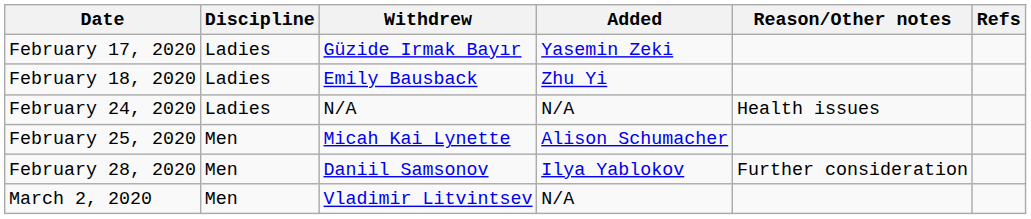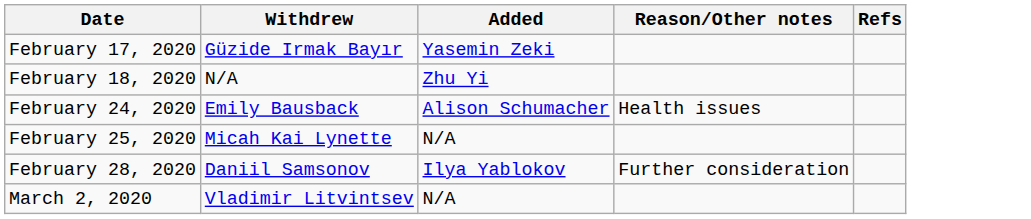 <table class="wikitable">
 <tr>
 <th>Date</th>
-<th>Discipline</th>
 <th>Withdrew</th>
 <th>Added</th>
 <th>Reason/Other notes</th>
 <th>Refs</th>
 </tr>
 <tr>
 <td>February 17, 2020</td>
-<td>Ladies</td>
 <td> <a href='#'>Güzide Irmak Bayır</a></td>
 <td> <a href='#'>Yasemin Zeki</a></td>
 <td></td>
 <td></td>
 </tr>
 <tr>
 <td>February 18, 2020</td>
-<td>Ladies</td>
-<td> <a href='#'>Emily Bausback</a></td>
+<td>N/A</td>
 <td> <a href='#'>Zhu Yi</a></td>
 <td></td>
 <td></td>
 </tr>
 <tr>
 <td>February 24, 2020</td>
-<td>Ladies</td>
-<td>N/A</td>
-<td>N/A</td>
+<td> <a href='#'>Emily Bausback</a></td>
+<td> <a href='#'>Alison Schumacher</a></td>
 <td>Health issues</td>
 <td></td>
 </tr>
 <tr>
 <td>February 25, 2020</td>
-<td>Men</td>
 <td> <a href='#'>Micah Kai Lynette</a></td>
-<td> <a href='#'>Alison Schumacher</a></td>
+<td>N/A</td>
 <td></td>
 <td></td>
 </tr>
 <tr>
 <td>February 28, 2020</td>
-<td>Men</td>
 <td> <a href='#'>Daniil Samsonov</a></td>
 <td> <a href='#'>Ilya Yablokov</a></td>
 <td>Further consideration</td>
 <td></td>
 </tr>
 <tr>
 <td>March 2, 2020</td>
-<td>Men</td>
 <td> <a href='#'>Vladimir Litvintsev</a></td>
 <td>N/A</td>
 <td></td>
 <td></td>
 </tr>
 </table>
